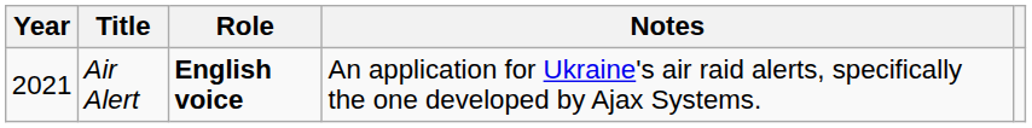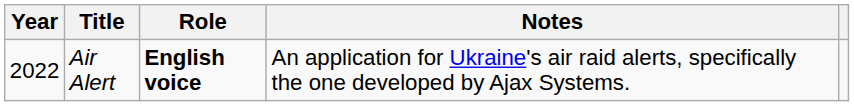 <table class="wikitable sortable plainrowheaders">
 <tr>
 <th scope="col">Year</th>
 <th scope="col">Title</th>
 <th scope="col">Role</th>
 <th scope="col" class="unsortable">Notes</th>
 <th scope="col" class="unsortable"></th>
 </tr>
 <tr>
-<td>2021</td>
+<td>2022</td>
 <td><em>Air Alert</em></td>
 <td><strong>English voice</strong></td>
 <td>An application for <a href='#'>Ukraine</a>'s air raid alerts, specifically the one developed by Ajax Systems.</td>
 <td style="text-align:center;"></td>
 </tr>
 </table>
